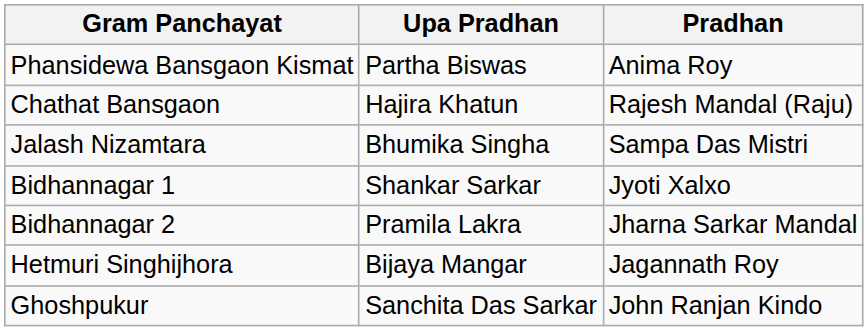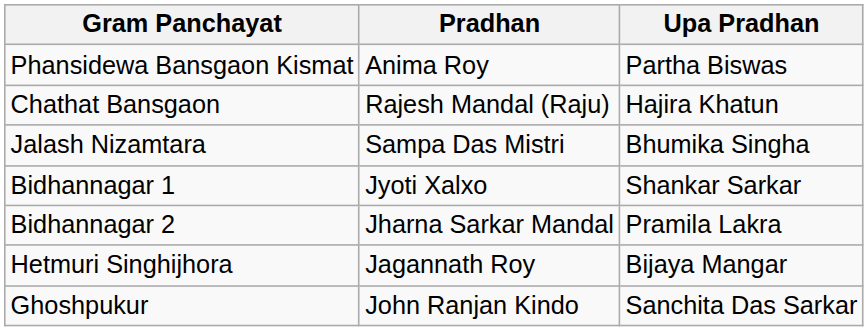 <table class="wikitable sortable">
 <tr>
 <th>Gram Panchayat</th>
+<th>Pradhan</th>
 <th>Upa Pradhan</th>
-<th>Pradhan</th>
 </tr>
 <tr>
 <td>Phansidewa Bansgaon Kismat</td>
+<td>Anima Roy</td>
 <td>Partha Biswas</td>
-<td>Anima Roy</td>
 </tr>
 <tr>
 <td>Chathat Bansgaon</td>
+<td>Rajesh Mandal (Raju)</td>
 <td>Hajira Khatun</td>
-<td>Rajesh Mandal (Raju)</td>
 </tr>
 <tr>
 <td>Jalash Nizamtara</td>
+<td>Sampa Das Mistri</td>
 <td>Bhumika Singha</td>
-<td>Sampa Das Mistri</td>
 </tr>
 <tr>
 <td>Bidhannagar 1</td>
+<td>Jyoti Xalxo</td>
 <td>Shankar Sarkar</td>
-<td>Jyoti Xalxo</td>
 </tr>
 <tr>
 <td>Bidhannagar 2</td>
+<td>Jharna Sarkar Mandal</td>
 <td>Pramila Lakra</td>
-<td>Jharna Sarkar Mandal</td>
 </tr>
 <tr>
 <td>Hetmuri Singhijhora</td>
+<td>Jagannath Roy</td>
 <td>Bijaya Mangar</td>
-<td>Jagannath Roy</td>
 </tr>
 <tr>
 <td>Ghoshpukur</td>
+<td>John Ranjan Kindo</td>
 <td>Sanchita Das Sarkar</td>
-<td>John Ranjan Kindo</td>
 </tr>
 </table>
